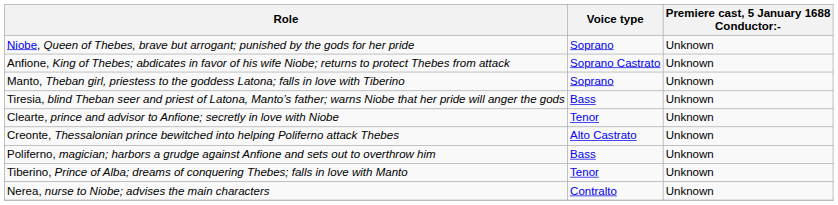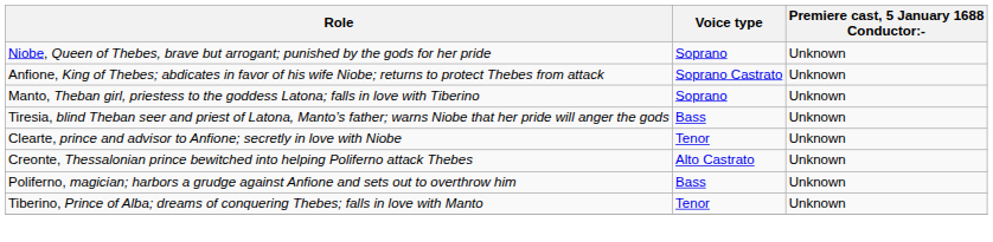 <table class="wikitable">
 <tr>
 <th>Role</th>
 <th>Voice type</th>
 <th>Premiere cast, 5 January 1688<br>Conductor:-</th>
 </tr>
 <tr>
 <td><a href='#'>Niobe</a>, <em>Queen of Thebes, brave but arrogant; punished by the gods for her pride</em></td>
 <td><a href='#'>Soprano</a></td>
 <td>Unknown</td>
 </tr>
 <tr>
 <td>Anfione, <em>King of Thebes; abdicates in favor of his wife Niobe; returns to protect Thebes from attack</em></td>
 <td><a href='#'>Soprano Castrato</a></td>
 <td>Unknown</td>
 </tr>
 <tr>
 <td>Manto, <em>Theban girl, priestess to the goddess Latona; falls in love with Tiberino</em></td>
 <td><a href='#'>Soprano</a></td>
 <td>Unknown</td>
 </tr>
 <tr>
 <td>Tiresia, <em>blind Theban seer and priest of Latona, Manto’s father; warns Niobe that her pride will anger the gods</em></td>
 <td><a href='#'>Bass</a></td>
 <td>Unknown</td>
 </tr>
 <tr>
 <td>Clearte, <em>prince and advisor to Anfione; secretly in love with Niobe</em></td>
 <td><a href='#'>Tenor</a></td>
 <td>Unknown</td>
 </tr>
 <tr>
 <td>Creonte, <em>Thessalonian prince bewitched into helping Poliferno attack Thebes</em></td>
 <td><a href='#'>Alto Castrato</a></td>
 <td>Unknown</td>
 </tr>
 <tr>
 <td>Poliferno, <em>magician; harbors a grudge against Anfione and sets out to overthrow him</em></td>
 <td><a href='#'>Bass</a></td>
 <td>Unknown</td>
 </tr>
 <tr>
 <td>Tiberino, <em>Prince of Alba; dreams of conquering Thebes; falls in love with Manto</em></td>
 <td><a href='#'>Tenor</a></td>
 <td>Unknown</td>
 </tr>
 <tr>
-<td>Nerea, <em>nurse to Niobe; advises the main characters</em></td>
-<td><a href='#'>Contralto</a></td>
-<td>Unknown</td>
-</tr>
-<tr>
 </tr>
 </table>
